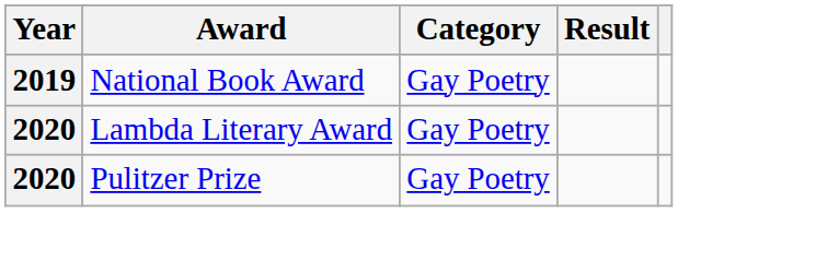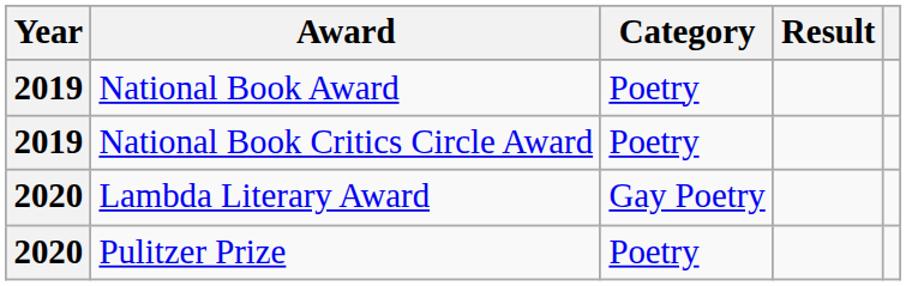 <table class="wikitable sortable">
 <tr>
 <th>Year</th>
 <th>Award</th>
 <th>Category</th>
 <th>Result</th>
 <th></th>
 </tr>
 <tr>
 <th>2019</th>
 <td><a href='#'>National Book Award</a></td>
-<td><a href='#'>Gay Poetry</a></td>
+<td><a href='#'>Poetry</a></td>
+<td></td>
+<td></td>
+</tr>
+<tr>
+<th>2019</th>
+<td><a href='#'>National Book Critics Circle Award</a></td>
+<td><a href='#'>Poetry</a></td>
 <td></td>
 <td></td>
 </tr>
 <tr>
 <th>2020</th>
 <td><a href='#'>Lambda Literary Award</a></td>
 <td><a href='#'>Gay Poetry</a></td>
 <td></td>
 <td></td>
 </tr>
 <tr>
 <th>2020</th>
 <td><a href='#'>Pulitzer Prize</a></td>
-<td><a href='#'>Gay Poetry</a></td>
+<td><a href='#'>Poetry</a></td>
 <td></td>
 <td></td>
 </tr>
 </table>
